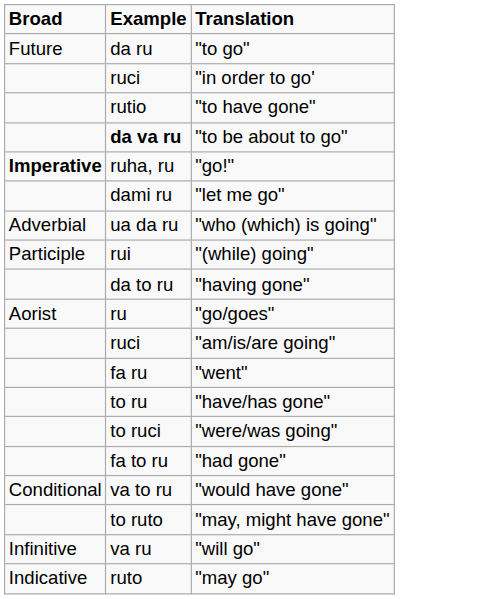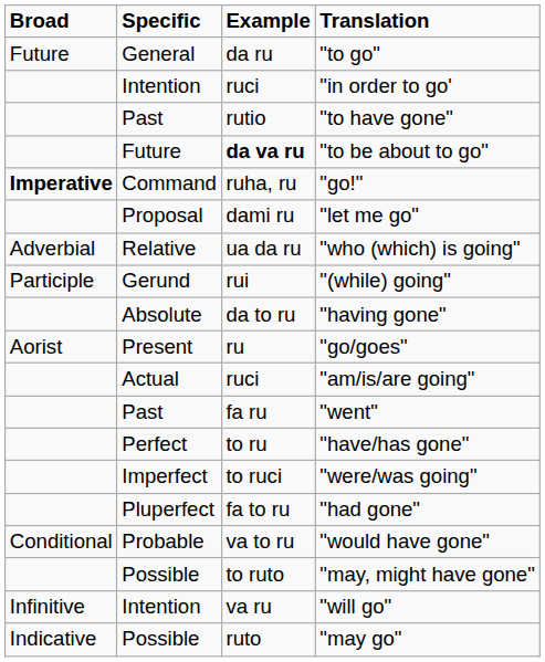 <table class="wikitable">
 <tr>
 <td><strong>Broad</strong></td>
+<td><strong>Specific</strong></td>
 <td><strong>Example</strong></td>
 <td><strong>Translation</strong></td>
 </tr>
 <tr>
 <td>Future</td>
+<td>General</td>
 <td>da ru</td>
 <td>"to go"</td>
 </tr>
 <tr>
 <td></td>
+<td>Intention</td>
 <td>ruci</td>
 <td>"in order to go'</td>
 </tr>
 <tr>
 <td></td>
+<td>Past</td>
 <td>rutio</td>
 <td>"to have gone"</td>
 </tr>
 <tr>
 <td></td>
+<td>Future</td>
 <td><strong>da va ru</strong></td>
 <td>"to be about to go"</td>
 </tr>
 <tr>
 <td><strong>Imperative</strong></td>
+<td>Command</td>
 <td>ruha, ru</td>
 <td>"go!"</td>
 </tr>
 <tr>
 <td></td>
+<td>Proposal</td>
 <td>dami ru</td>
 <td>"let me go"</td>
 </tr>
 <tr>
 <td>Adverbial</td>
+<td>Relative</td>
 <td>ua da ru</td>
 <td>"who (which) is going"</td>
 </tr>
 <tr>
 <td>Participle</td>
+<td>Gerund</td>
 <td>rui</td>
 <td>"(while) going"</td>
 </tr>
 <tr>
 <td></td>
+<td>Absolute</td>
 <td>da to ru</td>
 <td>"having gone"</td>
 </tr>
 <tr>
 <td>Aorist</td>
+<td>Present</td>
 <td>ru</td>
 <td>"go/goes"</td>
 </tr>
 <tr>
 <td></td>
+<td>Actual</td>
 <td>ruci</td>
 <td>"am/is/are going"</td>
 </tr>
 <tr>
 <td></td>
+<td>Past</td>
 <td>fa ru</td>
 <td>"went"</td>
 </tr>
 <tr>
 <td></td>
+<td>Perfect</td>
 <td>to ru</td>
 <td>"have/has gone"</td>
 </tr>
 <tr>
 <td></td>
+<td>Imperfect</td>
 <td>to ruci</td>
 <td>"were/was going"</td>
 </tr>
 <tr>
 <td></td>
+<td>Pluperfect</td>
 <td>fa to ru</td>
 <td>"had gone"</td>
 </tr>
 <tr>
 <td>Conditional</td>
+<td>Probable</td>
 <td>va to ru</td>
 <td>"would have gone"</td>
 </tr>
 <tr>
 <td></td>
+<td>Possible</td>
 <td>to ruto</td>
 <td>"may, might have gone"</td>
 </tr>
 <tr>
 <td>Infinitive</td>
+<td>Intention</td>
 <td>va ru</td>
 <td>"will go"</td>
 </tr>
 <tr>
 <td>Indicative</td>
+<td>Possible</td>
 <td>ruto</td>
 <td>"may go"</td>
 </tr>
 </table>
